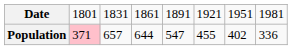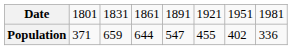 <table class=wikitable>
 <tr>
 <th>Date</th>
 <td>1801</td>
 <td>1831</td>
 <td>1861</td>
 <td>1891</td>
 <td>1921</td>
 <td>1951</td>
 <td>1981</td>
 </tr>
 <tr>
 <th>Population</th>
-<td style="background: pink;">371</td>
-<td>657</td>
+<td>371</td>
+<td>659</td>
 <td>644</td>
 <td>547</td>
 <td>455</td>
 <td>402</td>
 <td>336</td>
 </tr>
 </table>
